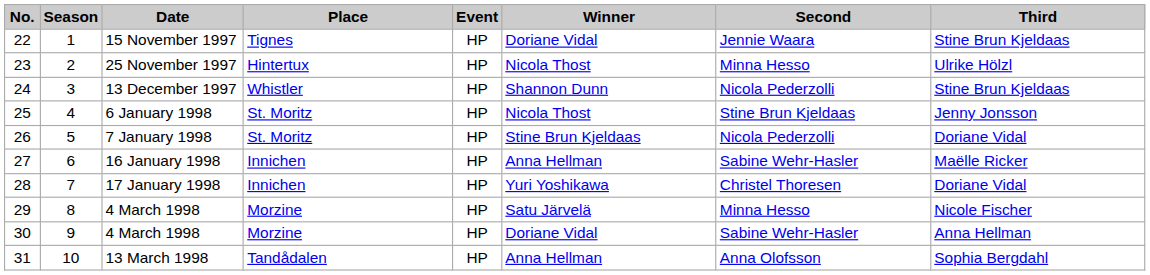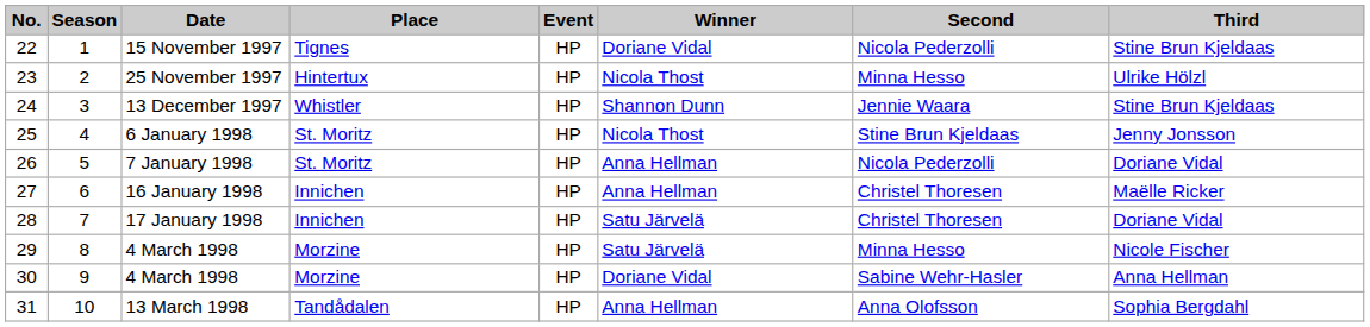 <table class="wikitable plainrowheaders" style="background:#fff; font-size:86%; border:grey solid 1px; border-collapse:collapse;">
 <tr style="background:#ccc; text-align:center;">
 <th scope="col" style="background:#ccc; width:25px;">No.</th>
 <th scope="col" style="background:#ccc; width:30px;">Season</th>
 <th scope="col" style="background:#ccc; width:120px;">Date</th>
 <th scope="col" style="background:#ccc; width:180px;">Place</th>
 <th scope="col" style="background:#ccc; width:15px;">Event</th>
 <th scope="col" style="background:#ccc; width:185px;">Winner</th>
 <th scope="col" style="background:#ccc; width:185px;">Second</th>
 <th scope="col" style="background:#ccc; width:185px;">Third</th>
 </tr>
 <tr>
 <td align=center>22</td>
 <td align=center>1</td>
 <td>15 November 1997</td>
 <td> <a href='#'>Tignes</a></td>
 <td align=center>HP</td>
 <td> <a href='#'>Doriane Vidal</a></td>
-<td> <a href='#'>Jennie Waara</a></td>
+<td> <a href='#'>Nicola Pederzolli</a></td>
 <td> <a href='#'>Stine Brun Kjeldaas</a></td>
 </tr>
 <tr>
 <td align=center>23</td>
 <td align=center>2</td>
 <td>25 November 1997</td>
 <td> <a href='#'>Hintertux</a></td>
 <td align=center>HP</td>
 <td> <a href='#'>Nicola Thost</a></td>
 <td> <a href='#'>Minna Hesso</a></td>
 <td> <a href='#'>Ulrike Hölzl</a></td>
 </tr>
 <tr>
 <td align=center>24</td>
 <td align=center>3</td>
 <td>13 December 1997</td>
 <td> <a href='#'>Whistler</a></td>
 <td align=center>HP</td>
 <td> <a href='#'>Shannon Dunn</a></td>
-<td> <a href='#'>Nicola Pederzolli</a></td>
+<td> <a href='#'>Jennie Waara</a></td>
 <td> <a href='#'>Stine Brun Kjeldaas</a></td>
 </tr>
 <tr>
 <td align=center>25</td>
 <td align=center>4</td>
 <td>6 January 1998</td>
 <td> <a href='#'>St. Moritz</a></td>
 <td align=center>HP</td>
 <td> <a href='#'>Nicola Thost</a></td>
 <td> <a href='#'>Stine Brun Kjeldaas</a></td>
 <td> <a href='#'>Jenny Jonsson</a></td>
 </tr>
 <tr>
 <td align=center>26</td>
 <td align=center>5</td>
 <td>7 January 1998</td>
 <td> <a href='#'>St. Moritz</a></td>
 <td align=center>HP</td>
-<td> <a href='#'>Stine Brun Kjeldaas</a></td>
+<td> <a href='#'>Anna Hellman</a></td>
 <td> <a href='#'>Nicola Pederzolli</a></td>
 <td> <a href='#'>Doriane Vidal</a></td>
 </tr>
 <tr>
 <td align=center>27</td>
 <td align=center>6</td>
 <td>16 January 1998</td>
 <td> <a href='#'>Innichen</a></td>
 <td align=center>HP</td>
 <td> <a href='#'>Anna Hellman</a></td>
-<td> <a href='#'>Sabine Wehr-Hasler</a></td>
+<td> <a href='#'>Christel Thoresen</a></td>
 <td> <a href='#'>Maëlle Ricker</a></td>
 </tr>
 <tr>
 <td align=center>28</td>
 <td align=center>7</td>
 <td>17 January 1998</td>
 <td> <a href='#'>Innichen</a></td>
 <td align=center>HP</td>
-<td> <a href='#'>Yuri Yoshikawa</a></td>
+<td> <a href='#'>Satu Järvelä</a></td>
 <td> <a href='#'>Christel Thoresen</a></td>
 <td> <a href='#'>Doriane Vidal</a></td>
 </tr>
 <tr>
 <td align=center>29</td>
 <td align=center>8</td>
 <td>4 March 1998</td>
 <td> <a href='#'>Morzine</a></td>
 <td align=center>HP</td>
 <td> <a href='#'>Satu Järvelä</a></td>
 <td> <a href='#'>Minna Hesso</a></td>
 <td> <a href='#'>Nicole Fischer</a></td>
 </tr>
 <tr>
 <td align=center>30</td>
 <td align=center>9</td>
 <td>4 March 1998</td>
 <td> <a href='#'>Morzine</a></td>
 <td align=center>HP</td>
 <td> <a href='#'>Doriane Vidal</a></td>
 <td> <a href='#'>Sabine Wehr-Hasler</a></td>
 <td> <a href='#'>Anna Hellman</a></td>
 </tr>
 <tr>
 <td align=center>31</td>
 <td align=center>10</td>
 <td>13 March 1998</td>
 <td> <a href='#'>Tandådalen</a></td>
 <td align=center>HP</td>
 <td> <a href='#'>Anna Hellman</a></td>
 <td> <a href='#'>Anna Olofsson</a></td>
 <td> <a href='#'>Sophia Bergdahl</a></td>
 </tr>
 </table>
